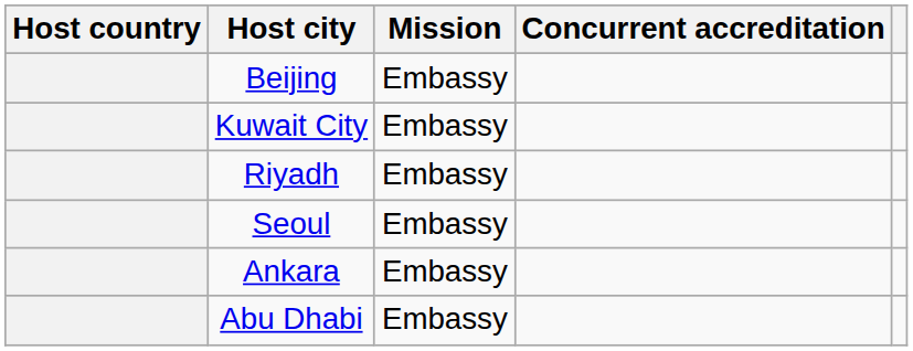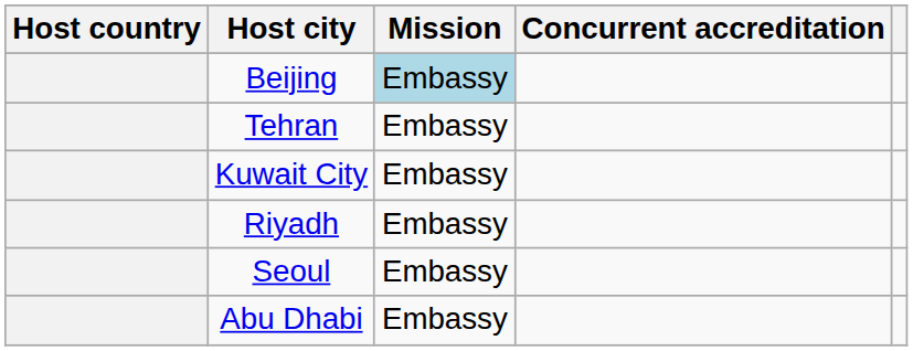 <table class="wikitable plainrowheaders" style="text-align:center;">
 <tr>
 <th scope="col">Host country</th>
 <th scope="col">Host city</th>
 <th scope="col">Mission</th>
 <th scope="col">Concurrent accreditation</th>
 <th scope="col"></th>
 </tr>
 <tr>
 <th scope="row"></th>
 <td><a href='#'>Beijing</a></td>
+<td style="background: lightblue;">Embassy</td>
+<td></td>
+<td></td>
+</tr>
+<tr>
+<th scope="row"></th>
+<td><a href='#'>Tehran</a></td>
 <td>Embassy</td>
 <td></td>
 <td></td>
 </tr>
 <tr>
 <th scope="row"></th>
 <td><a href='#'>Kuwait City</a></td>
 <td>Embassy</td>
 <td></td>
 <td></td>
 </tr>
 <tr>
 <th scope="row"></th>
 <td><a href='#'>Riyadh</a></td>
 <td>Embassy</td>
 <td></td>
 <td></td>
 </tr>
 <tr>
 <th scope="row"></th>
 <td><a href='#'>Seoul</a></td>
 <td>Embassy</td>
 <td></td>
 <td></td>
 </tr>
 <tr>
 <th scope="row"></th>
-<td><a href='#'>Ankara</a></td>
-<td>Embassy</td>
-<td></td>
-<td></td>
-</tr>
-<tr>
-<th scope="row"></th>
 <td><a href='#'>Abu Dhabi</a></td>
 <td>Embassy</td>
 <td></td>
 <td></td>
 </tr>
 </table>
